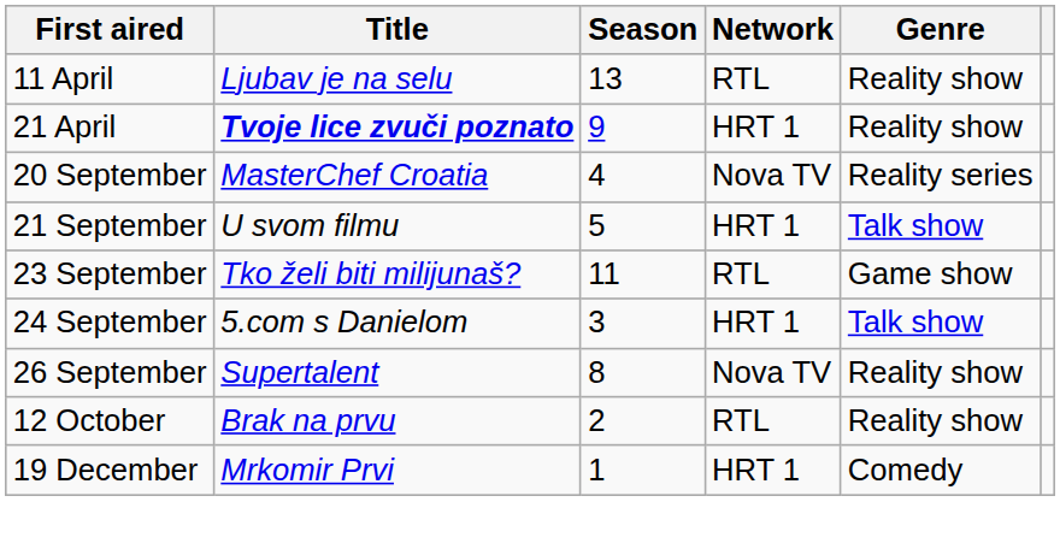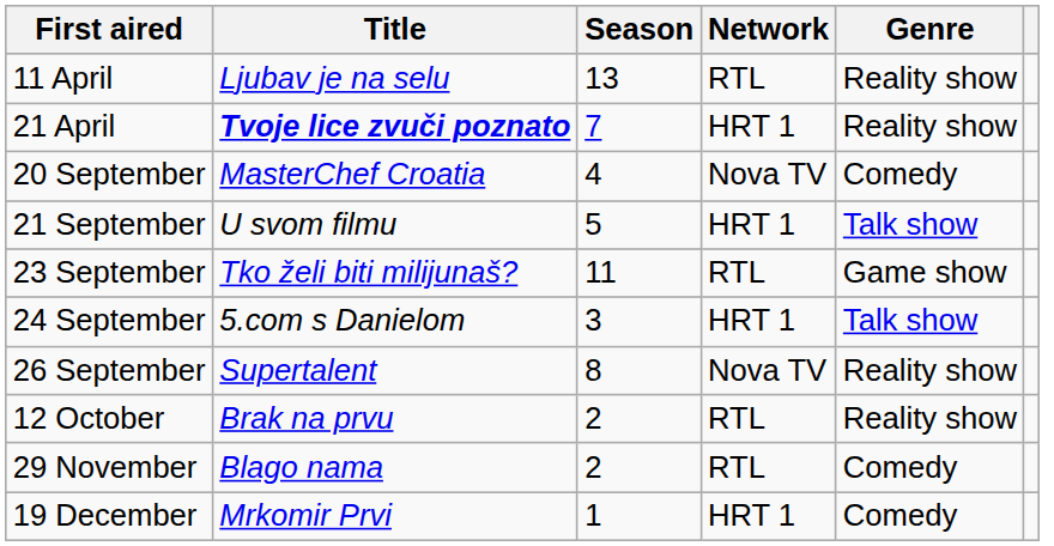 <table class="wikitable sortable">
 <tr>
 <th>First aired</th>
 <th>Title</th>
 <th>Season</th>
 <th>Network</th>
 <th>Genre</th>
 <th></th>
 </tr>
 <tr>
 <td>11 April</td>
 <td><em><a href='#'>Ljubav je na selu</a></em></td>
 <td>13</td>
 <td>RTL</td>
 <td>Reality show</td>
 <td></td>
 </tr>
 <tr>
 <td>21 April</td>
 <td><strong><em><a href='#'>Tvoje lice zvuči poznato</a></em></strong></td>
-<td><a href='#'>9</a></td>
+<td><a href='#'>7</a></td>
 <td>HRT 1</td>
 <td>Reality show</td>
 <td></td>
 </tr>
 <tr>
 <td>20 September</td>
 <td><em><a href='#'>MasterChef Croatia</a></em></td>
 <td>4</td>
 <td>Nova TV</td>
-<td>Reality series</td>
+<td>Comedy</td>
 <td></td>
 </tr>
 <tr>
 <td>21 September</td>
 <td><em>U svom filmu</em></td>
 <td>5</td>
 <td>HRT 1</td>
 <td><a href='#'>Talk show</a></td>
 <td></td>
 </tr>
 <tr>
 <td>23 September</td>
 <td><em><a href='#'>Tko želi biti milijunaš?</a></em></td>
 <td>11</td>
 <td>RTL</td>
 <td>Game show</td>
 <td></td>
 </tr>
 <tr>
 <td>24 September</td>
 <td><em>5.com s Danielom</em></td>
 <td>3</td>
 <td>HRT 1</td>
 <td><a href='#'>Talk show</a></td>
 <td></td>
 </tr>
 <tr>
 <td>26 September</td>
 <td><em><a href='#'>Supertalent</a></em></td>
 <td>8</td>
 <td>Nova TV</td>
 <td>Reality show</td>
 <td></td>
 </tr>
 <tr>
 <td>12 October</td>
 <td><em><a href='#'>Brak na prvu</a></em></td>
 <td>2</td>
 <td>RTL</td>
 <td>Reality show</td>
 <td></td>
 </tr>
 <tr>
+<td>29 November</td>
+<td><em><a href='#'>Blago nama</a></em></td>
+<td>2</td>
+<td>RTL</td>
+<td>Comedy</td>
+<td></td>
+</tr>
+<tr>
 <td>19 December</td>
 <td><em><a href='#'>Mrkomir Prvi</a></em></td>
 <td>1</td>
 <td>HRT 1</td>
 <td>Comedy</td>
 <td></td>
 </tr>
 </table>
